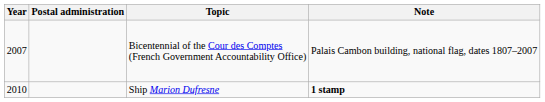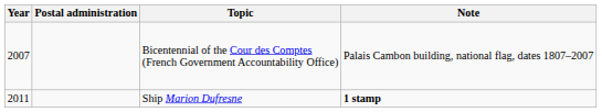 <table class="wikitable">
 <tr>
 <th>Year</th>
 <th>Postal administration</th>
 <th>Topic</th>
 <th>Note</th>
 </tr>
 <tr>
 <td>2007</td>
 <td> <br>  <br> <br>  <br>  <br></td>
 <td>Bicentennial of the <a href='#'>Cour des Comptes</a> <br>(French Government Accountability Office)</td>
 <td>Palais Cambon building, national flag, dates 1807–2007</td>
 </tr>
 <tr>
-<td>2010</td>
+<td>2011</td>
 <td></td>
 <td>Ship <em><a href='#'>Marion Dufresne</a></em></td>
 <td><strong>1 stamp</strong></td>
 </tr>
 </table>
